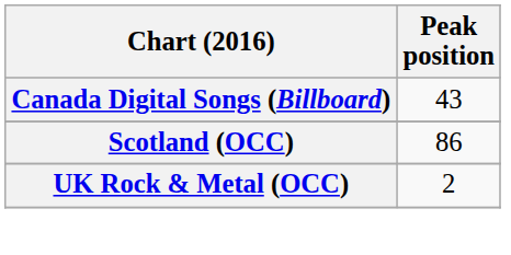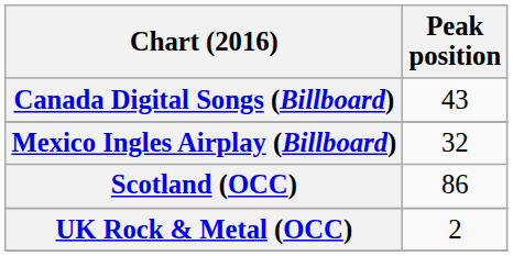 <table class="wikitable sortable plainrowheaders" style="text-align:center">
 <tr>
 <th scope="col">Chart (2016)</th>
 <th scope="col">Peak<br> position</th>
 </tr>
 <tr>
 <th scope="row"><a href='#'>Canada Digital Songs</a> (<em><a href='#'>Billboard</a></em>)</th>
 <td>43</td>
 </tr>
 <tr>
 </tr>
 <tr>
 </tr>
 <tr>
+</tr>
+<tr>
+<th scope="row"><a href='#'>Mexico Ingles Airplay</a> (<em><a href='#'>Billboard</a></em>)</th>
+<td>32</td>
 </tr>
 <tr>
 <th scope="row"><a href='#'>Scotland</a> (<a href='#'>OCC</a>)</th>
 <td>86</td>
 </tr>
 <tr>
 </tr>
 <tr>
 <th scope="row"><a href='#'>UK Rock & Metal</a> (<a href='#'>OCC</a>)</th>
 <td>2</td>
 </tr>
 <tr>
 </tr>
 <tr>
 </tr>
 <tr>
 </tr>
 </table>
